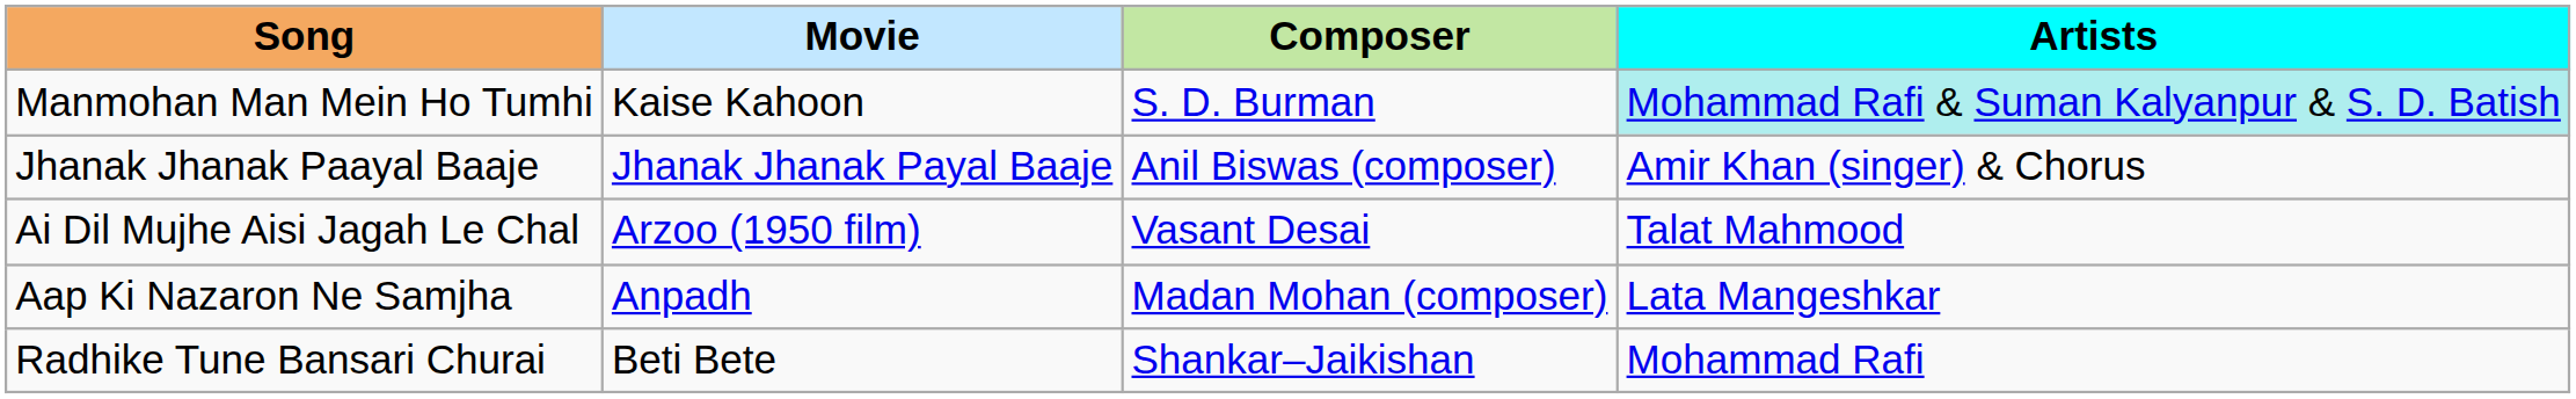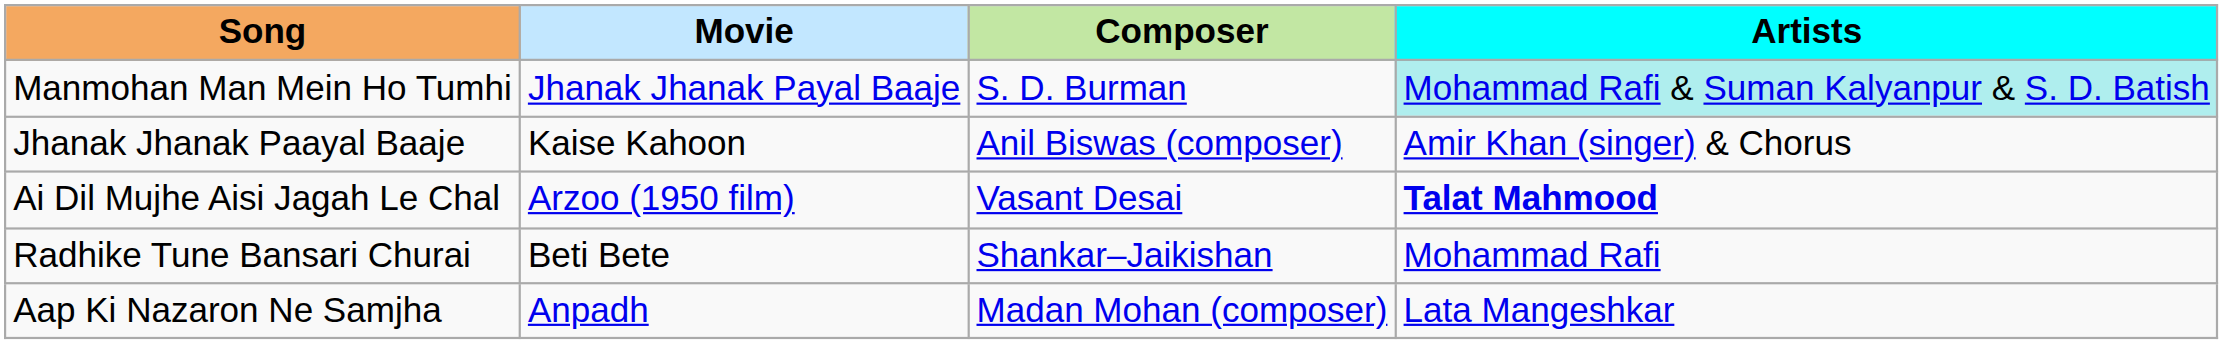 <table class="wikitable sortable">
 <tr>
 <th style="background:#f4a860">Song</th>
 <th style="background:#c2e7ff">Movie</th>
 <th style="background:#c2e7a3">Composer</th>
 <th style="background:#00ffff">Artists</th>
 </tr>
 <tr>
 <td>Manmohan Man Mein Ho Tumhi</td>
-<td>Kaise Kahoon</td>
+<td><a href='#'>Jhanak Jhanak Payal Baaje</a></td>
 <td><a href='#'>S. D. Burman</a></td>
 <td style="background: paleturquoise;"><a href='#'>Mohammad Rafi</a> & <a href='#'>Suman Kalyanpur</a> & <a href='#'>S. D. Batish</a></td>
 </tr>
 <tr>
 <td>Jhanak Jhanak Paayal Baaje</td>
-<td><a href='#'>Jhanak Jhanak Payal Baaje</a></td>
+<td>Kaise Kahoon</td>
 <td><a href='#'>Anil Biswas (composer)</a></td>
 <td><a href='#'>Amir Khan (singer)</a> & Chorus</td>
 </tr>
 <tr>
 <td>Ai Dil Mujhe Aisi Jagah Le Chal</td>
 <td><a href='#'>Arzoo (1950 film)</a></td>
 <td><a href='#'>Vasant Desai</a></td>
-<td><a href='#'>Talat Mahmood</a></td>
+<td><strong><a href='#'>Talat Mahmood</a></strong></td>
+</tr>
+<tr>
+<td>Radhike Tune Bansari Churai</td>
+<td>Beti Bete</td>
+<td><a href='#'>Shankar–Jaikishan</a></td>
+<td><a href='#'>Mohammad Rafi</a></td>
 </tr>
 <tr>
 <td>Aap Ki Nazaron Ne Samjha</td>
 <td><a href='#'>Anpadh</a></td>
 <td><a href='#'>Madan Mohan (composer)</a></td>
 <td><a href='#'>Lata Mangeshkar</a></td>
 </tr>
-<tr>
-<td>Radhike Tune Bansari Churai</td>
-<td>Beti Bete</td>
-<td><a href='#'>Shankar–Jaikishan</a></td>
-<td><a href='#'>Mohammad Rafi</a></td>
-</tr>
 </table>
